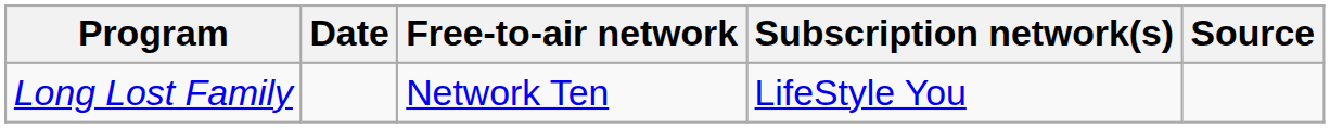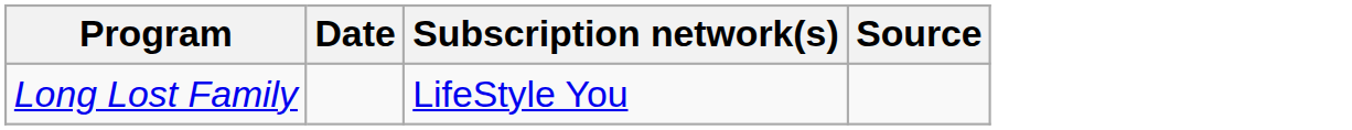 <table class="wikitable plainrowheaders sortable" style="text-align:left">
 <tr>
 <th scope="col">Program</th>
 <th scope="col">Date</th>
-<th scope="col">Free-to-air network</th>
 <th scope="col">Subscription network(s)</th>
 <th scope="col" class="unsortable">Source</th>
 </tr>
 <tr>
 <td><em><a href='#'>Long Lost Family</a></em></td>
 <td></td>
-<td><a href='#'>Network Ten</a></td>
 <td><a href='#'>LifeStyle You</a></td>
 <td></td>
 </tr>
 </table>
